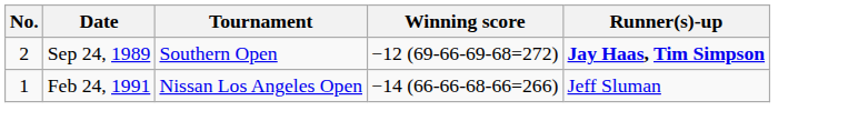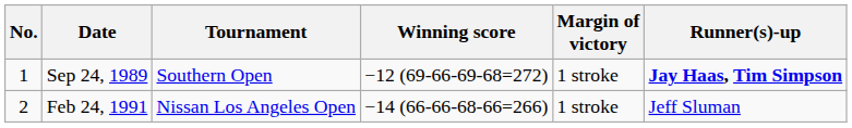 <table class="wikitable" style="font-size:95%;">
 <tr>
 <th>No.</th>
 <th>Date</th>
 <th>Tournament</th>
 <th>Winning score</th>
+<th>Margin of<br>victory</th>
 <th>Runner(s)-up</th>
 </tr>
 <tr>
-<td align=center>2</td>
+<td align=center>1</td>
 <td align=right>Sep 24, <a href='#'>1989</a></td>
 <td><a href='#'>Southern Open</a></td>
 <td>−12 (69-66-69-68=272)</td>
+<td>1 stroke</td>
 <td><strong> <a href='#'>Jay Haas</a>,  <a href='#'>Tim Simpson</a></strong></td>
 </tr>
 <tr>
-<td align=center>1</td>
+<td align=center>2</td>
 <td align=right>Feb 24, <a href='#'>1991</a></td>
 <td><a href='#'>Nissan Los Angeles Open</a></td>
 <td>−14 (66-66-68-66=266)</td>
+<td>1 stroke</td>
 <td> <a href='#'>Jeff Sluman</a></td>
 </tr>
 </table>
